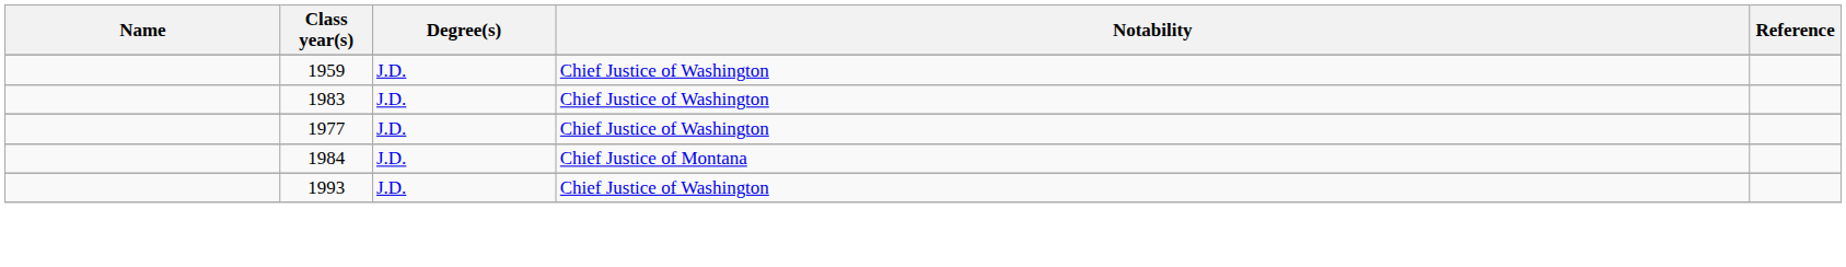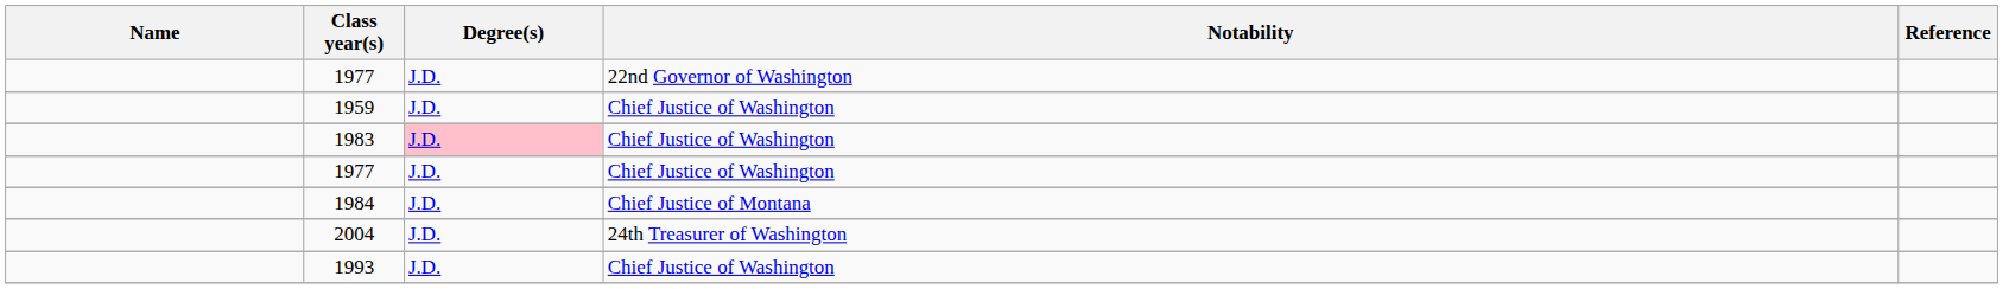 <table class="wikitable sortable" style="width:100%">
 <tr>
 <th style="width:15%;">Name</th>
 <th style="width:5%;">Class year(s)</th>
 <th style="width:10%;">Degree(s)</th>
 <th style="width:*;" class="unsortable">Notability</th>
 <th style="width:5%;" class="unsortable">Reference</th>
+</tr>
+<tr>
+<td></td>
+<td style="text-align:center;">1977</td>
+<td><a href='#'>J.D.</a></td>
+<td>22nd <a href='#'>Governor of Washington</a></td>
+<td style="text-align:center;"></td>
 </tr>
 <tr>
 </tr>
 <tr>
 <td></td>
 <td style="text-align:center;">1959</td>
 <td><a href='#'>J.D.</a></td>
 <td><a href='#'>Chief Justice of Washington</a></td>
 <td style="text-align:center;"></td>
 </tr>
 <tr>
 </tr>
 <tr>
 <td></td>
 <td style="text-align:center;">1983</td>
-<td><a href='#'>J.D.</a></td>
+<td style="background: pink;"><a href='#'>J.D.</a></td>
 <td><a href='#'>Chief Justice of Washington</a></td>
 <td style="text-align:center;"></td>
 </tr>
 <tr>
 </tr>
 <tr>
 <td></td>
 <td style="text-align:center;">1977</td>
 <td><a href='#'>J.D.</a></td>
 <td><a href='#'>Chief Justice of Washington</a></td>
 <td style="text-align:center;"></td>
 </tr>
 <tr>
 </tr>
 <tr>
 <td></td>
 <td style="text-align:center;">1984</td>
 <td><a href='#'>J.D.</a></td>
 <td><a href='#'>Chief Justice of Montana</a></td>
 <td style="text-align:center;"></td>
 </tr>
 <tr>
 </tr>
 <tr>
+<td></td>
+<td style="text-align:center;">2004</td>
+<td><a href='#'>J.D.</a></td>
+<td>24th <a href='#'>Treasurer of Washington</a></td>
+<td style="text-align:center;"></td>
+</tr>
+<tr>
 </tr>
 <tr>
 <td></td>
 <td style="text-align:center;">1993</td>
 <td><a href='#'>J.D.</a></td>
 <td><a href='#'>Chief Justice of Washington</a></td>
 <td style="text-align:center;"></td>
 </tr>
 <tr>
 </tr>
 </table>
